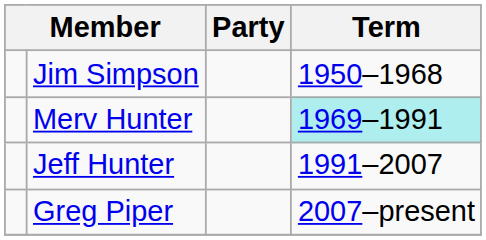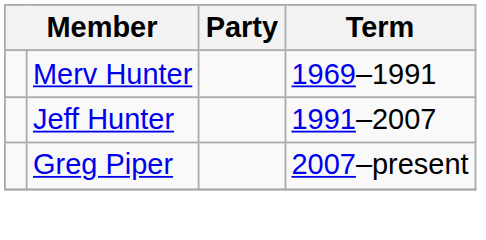 <table class="wikitable">
 <tr>
 <th colspan="2"><strong>Member</strong></th>
 <th><strong>Party</strong></th>
 <th><strong>Term</strong></th>
 </tr>
 <tr>
 <td> </td>
-<td><a href='#'>Jim Simpson</a></td>
-<td></td>
-<td><a href='#'>1950</a>–1968</td>
-</tr>
-<tr>
-<td> </td>
 <td><a href='#'>Merv Hunter</a></td>
 <td></td>
-<td style="background: paleturquoise;"><a href='#'>1969</a>–1991</td>
+<td><a href='#'>1969</a>–1991</td>
 </tr>
 <tr>
 <td> </td>
 <td><a href='#'>Jeff Hunter</a></td>
 <td></td>
 <td><a href='#'>1991</a>–2007</td>
 </tr>
 <tr>
 <td> </td>
 <td><a href='#'>Greg Piper</a></td>
 <td></td>
 <td><a href='#'>2007</a>–present</td>
 </tr>
 <tr>
 </tr>
 </table>
